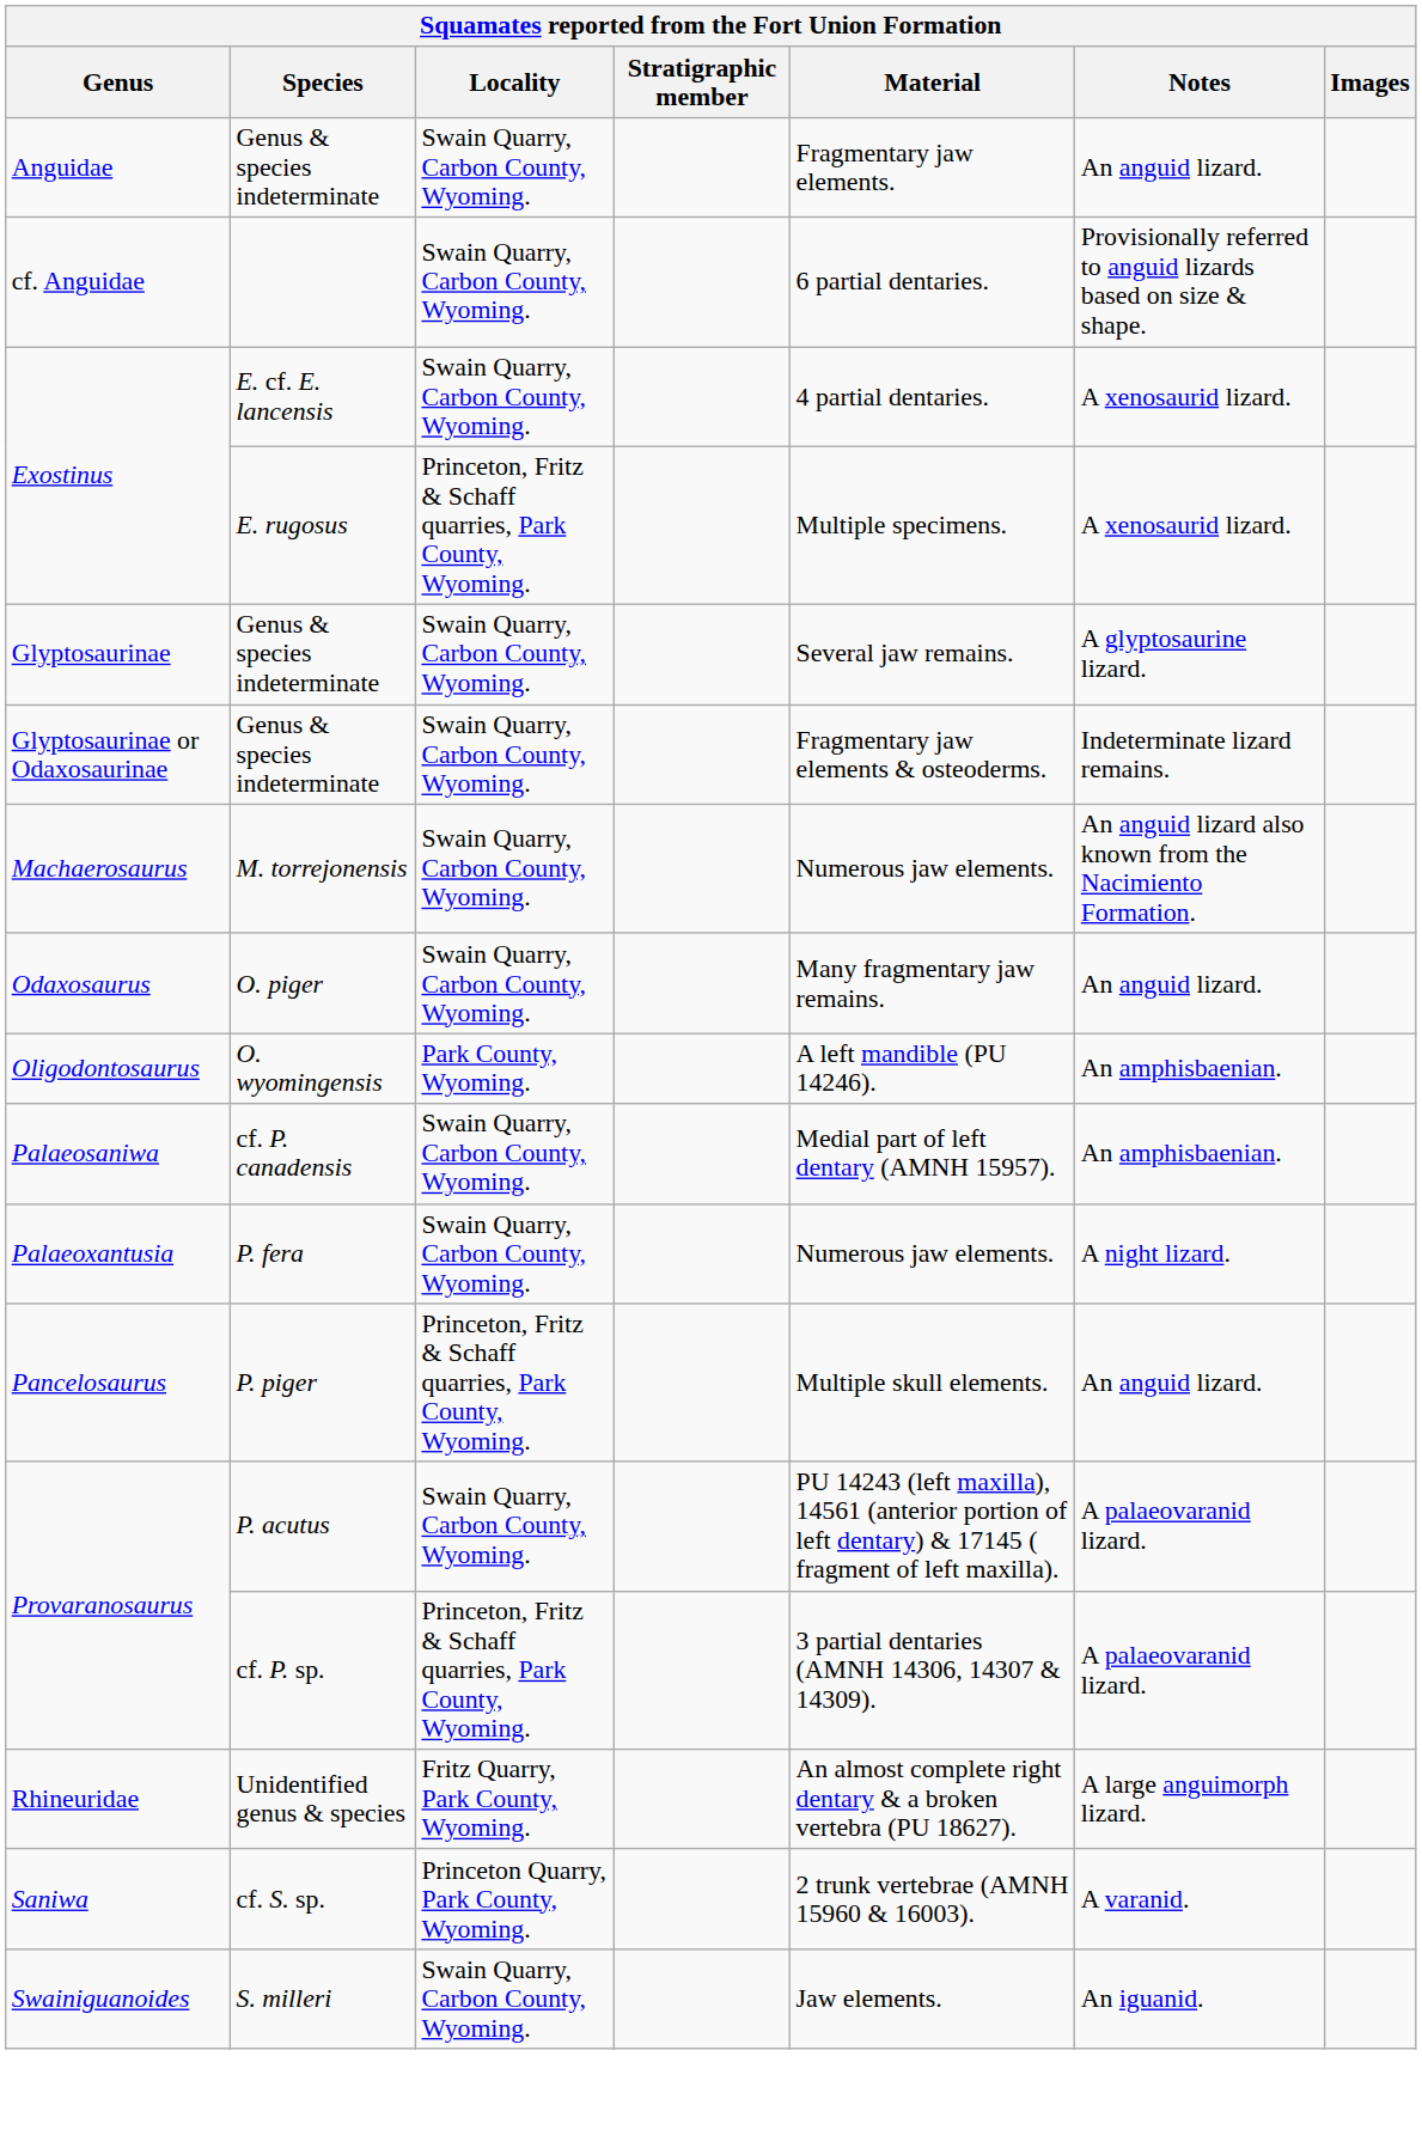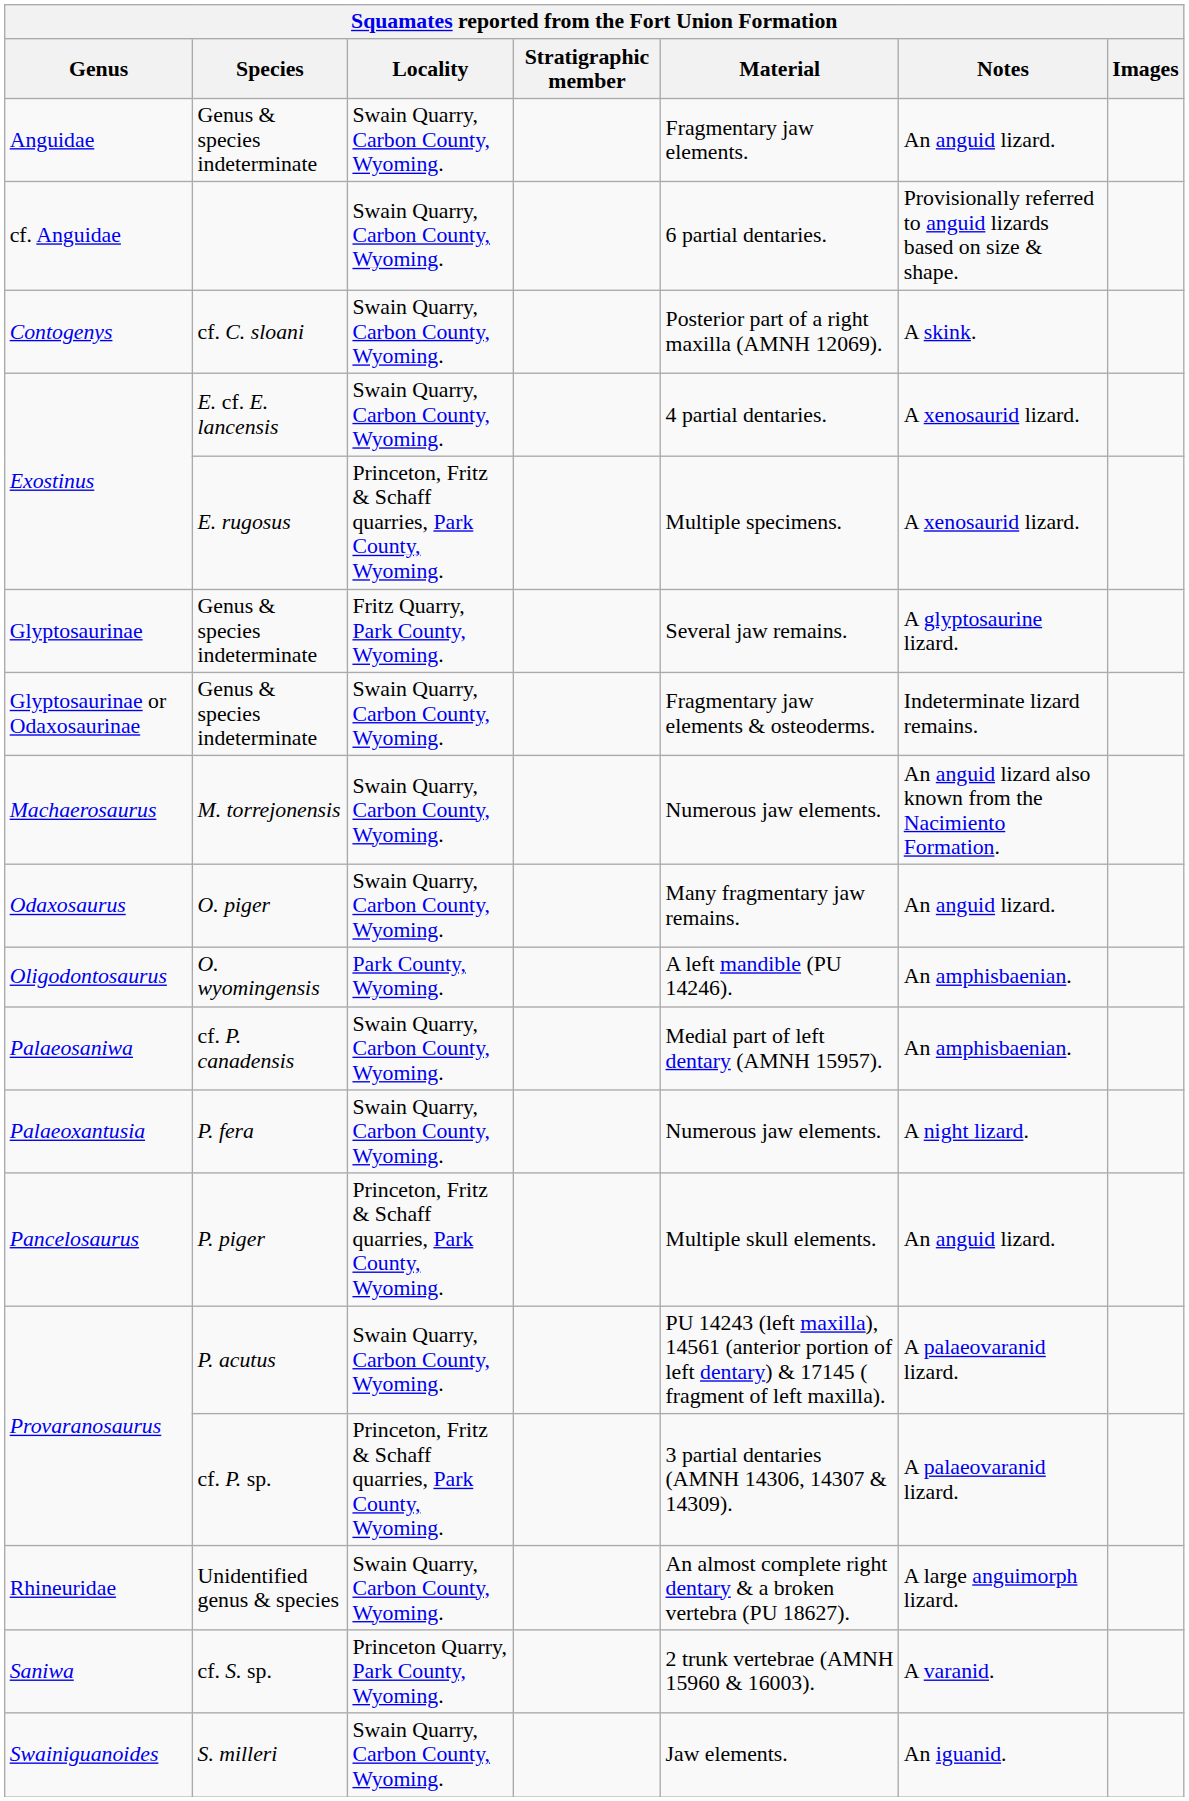 <table class="wikitable" align="center">
 <tr>
 <th colspan="7" align="center"><strong><a href='#'>Squamates</a> reported from the Fort Union Formation</strong></th>
 </tr>
 <tr>
 <th>Genus</th>
 <th>Species</th>
 <th>Locality</th>
 <th><strong>Stratigraphic member</strong></th>
 <th><strong>Material</strong></th>
 <th>Notes</th>
 <th>Images</th>
 </tr>
 <tr>
 <td><a href='#'>Anguidae</a></td>
 <td>Genus & species indeterminate</td>
 <td>Swain Quarry, <a href='#'>Carbon County, Wyoming</a>.</td>
 <td></td>
 <td>Fragmentary jaw elements.</td>
 <td>An <a href='#'>anguid</a> lizard.</td>
 <td></td>
 </tr>
 <tr>
 <td>cf. <a href='#'>Anguidae</a></td>
 <td></td>
 <td>Swain Quarry, <a href='#'>Carbon County, Wyoming</a>.</td>
 <td></td>
 <td>6 partial dentaries.</td>
 <td>Provisionally referred to <a href='#'>anguid</a> lizards based on size & shape.</td>
 <td></td>
 </tr>
 <tr>
+<td><em><a href='#'>Contogenys</a></em></td>
+<td>cf. <em>C. sloani</em></td>
+<td>Swain Quarry, <a href='#'>Carbon County, Wyoming</a>.</td>
+<td></td>
+<td>Posterior part of a right maxilla (AMNH 12069).</td>
+<td>A <a href='#'>skink</a>.</td>
+<td></td>
+</tr>
+<tr>
 <td rowspan=2><em><a href='#'>Exostinus</a></em></td>
 <td><em>E.</em> cf. <em>E. lancensis</em></td>
 <td>Swain Quarry, <a href='#'>Carbon County, Wyoming</a>.</td>
 <td></td>
 <td>4 partial dentaries.</td>
 <td>A <a href='#'>xenosaurid</a> lizard.</td>
 <td></td>
 </tr>
 <tr>
 <td><em>E. rugosus</em></td>
 <td>Princeton, Fritz & Schaff quarries, <a href='#'>Park County, Wyoming</a>.</td>
 <td></td>
 <td>Multiple specimens.</td>
 <td>A <a href='#'>xenosaurid</a> lizard.</td>
 <td></td>
 </tr>
 <tr>
 <td><a href='#'>Glyptosaurinae</a></td>
 <td>Genus & species indeterminate</td>
-<td>Swain Quarry, <a href='#'>Carbon County, Wyoming</a>.</td>
+<td>Fritz Quarry, <a href='#'>Park County, Wyoming</a>.</td>
 <td></td>
 <td>Several jaw remains.</td>
 <td>A <a href='#'>glyptosaurine</a> lizard.</td>
 <td></td>
 </tr>
 <tr>
 <td><a href='#'>Glyptosaurinae</a> or <a href='#'>Odaxosaurinae</a></td>
 <td>Genus & species indeterminate</td>
 <td>Swain Quarry, <a href='#'>Carbon County, Wyoming</a>.</td>
 <td></td>
 <td>Fragmentary jaw elements & osteoderms.</td>
 <td>Indeterminate lizard remains.</td>
 <td></td>
 </tr>
 <tr>
 <td><em><a href='#'>Machaerosaurus</a></em></td>
 <td><em>M. torrejonensis</em></td>
 <td>Swain Quarry, <a href='#'>Carbon County, Wyoming</a>.</td>
 <td></td>
 <td>Numerous jaw elements.</td>
 <td>An <a href='#'>anguid</a> lizard also known from the <a href='#'>Nacimiento Formation</a>.</td>
 <td></td>
 </tr>
 <tr>
 <td><em><a href='#'>Odaxosaurus</a></em></td>
 <td><em>O. piger</em></td>
 <td>Swain Quarry, <a href='#'>Carbon County, Wyoming</a>.</td>
 <td></td>
 <td>Many fragmentary jaw remains.</td>
 <td>An <a href='#'>anguid</a> lizard.</td>
 <td></td>
 </tr>
 <tr>
 <td><em><a href='#'>Oligodontosaurus</a></em></td>
 <td><em>O. wyomingensis</em></td>
 <td><a href='#'>Park County, Wyoming</a>.</td>
 <td></td>
 <td>A left <a href='#'>mandible</a> (PU 14246).</td>
 <td>An <a href='#'>amphisbaenian</a>.</td>
 <td></td>
 </tr>
 <tr>
 <td><em><a href='#'>Palaeosaniwa</a></em></td>
 <td>cf. <em>P. canadensis</em></td>
 <td>Swain Quarry, <a href='#'>Carbon County, Wyoming</a>.</td>
 <td></td>
 <td>Medial part of left <a href='#'>dentary</a> (AMNH 15957).</td>
 <td>An <a href='#'>amphisbaenian</a>.</td>
 <td></td>
 </tr>
 <tr>
 <td><em><a href='#'>Palaeoxantusia</a></em></td>
 <td><em>P. fera</em></td>
 <td>Swain Quarry, <a href='#'>Carbon County, Wyoming</a>.</td>
 <td></td>
 <td>Numerous jaw elements.</td>
 <td>A <a href='#'>night lizard</a>.</td>
 <td></td>
 </tr>
 <tr>
 <td><em><a href='#'>Pancelosaurus</a></em></td>
 <td><em>P. piger</em></td>
 <td>Princeton, Fritz & Schaff quarries, <a href='#'>Park County, Wyoming</a>.</td>
 <td></td>
 <td>Multiple skull elements.</td>
 <td>An <a href='#'>anguid</a> lizard.</td>
 <td></td>
 </tr>
 <tr>
 <td rowspan=2><em><a href='#'>Provaranosaurus</a></em></td>
 <td><em>P. acutus</em></td>
 <td>Swain Quarry, <a href='#'>Carbon County, Wyoming</a>.</td>
 <td></td>
 <td>PU 14243 (left <a href='#'>maxilla</a>), 14561 (anterior portion of left <a href='#'>dentary</a>) & 17145 ( fragment of left maxilla).</td>
 <td>A <a href='#'>palaeovaranid</a> lizard.</td>
 <td></td>
 </tr>
 <tr>
 <td>cf. <em>P.</em> sp.</td>
 <td>Princeton, Fritz & Schaff quarries, <a href='#'>Park County, Wyoming</a>.</td>
 <td></td>
 <td>3 partial dentaries (AMNH 14306, 14307 & 14309).</td>
 <td>A <a href='#'>palaeovaranid</a> lizard.</td>
 <td></td>
 </tr>
 <tr>
 <td><a href='#'>Rhineuridae</a></td>
 <td>Unidentified genus & species</td>
-<td>Fritz Quarry, <a href='#'>Park County, Wyoming</a>.</td>
+<td>Swain Quarry, <a href='#'>Carbon County, Wyoming</a>.</td>
 <td></td>
 <td>An almost complete right <a href='#'>dentary</a> & a broken vertebra (PU 18627).</td>
 <td>A large <a href='#'>anguimorph</a> lizard.</td>
 <td></td>
 </tr>
 <tr>
 <td><em><a href='#'>Saniwa</a></em></td>
 <td>cf. <em>S.</em> sp.</td>
 <td>Princeton Quarry, <a href='#'>Park County, Wyoming</a>.</td>
 <td></td>
 <td>2 trunk vertebrae (AMNH 15960 & 16003).</td>
 <td>A <a href='#'>varanid</a>.</td>
 <td></td>
 </tr>
 <tr>
 <td><em><a href='#'>Swainiguanoides</a></em></td>
 <td><em>S. milleri</em></td>
 <td>Swain Quarry, <a href='#'>Carbon County, Wyoming</a>.</td>
 <td></td>
 <td>Jaw elements.</td>
 <td>An <a href='#'>iguanid</a>.</td>
 <td></td>
 </tr>
 </table>
